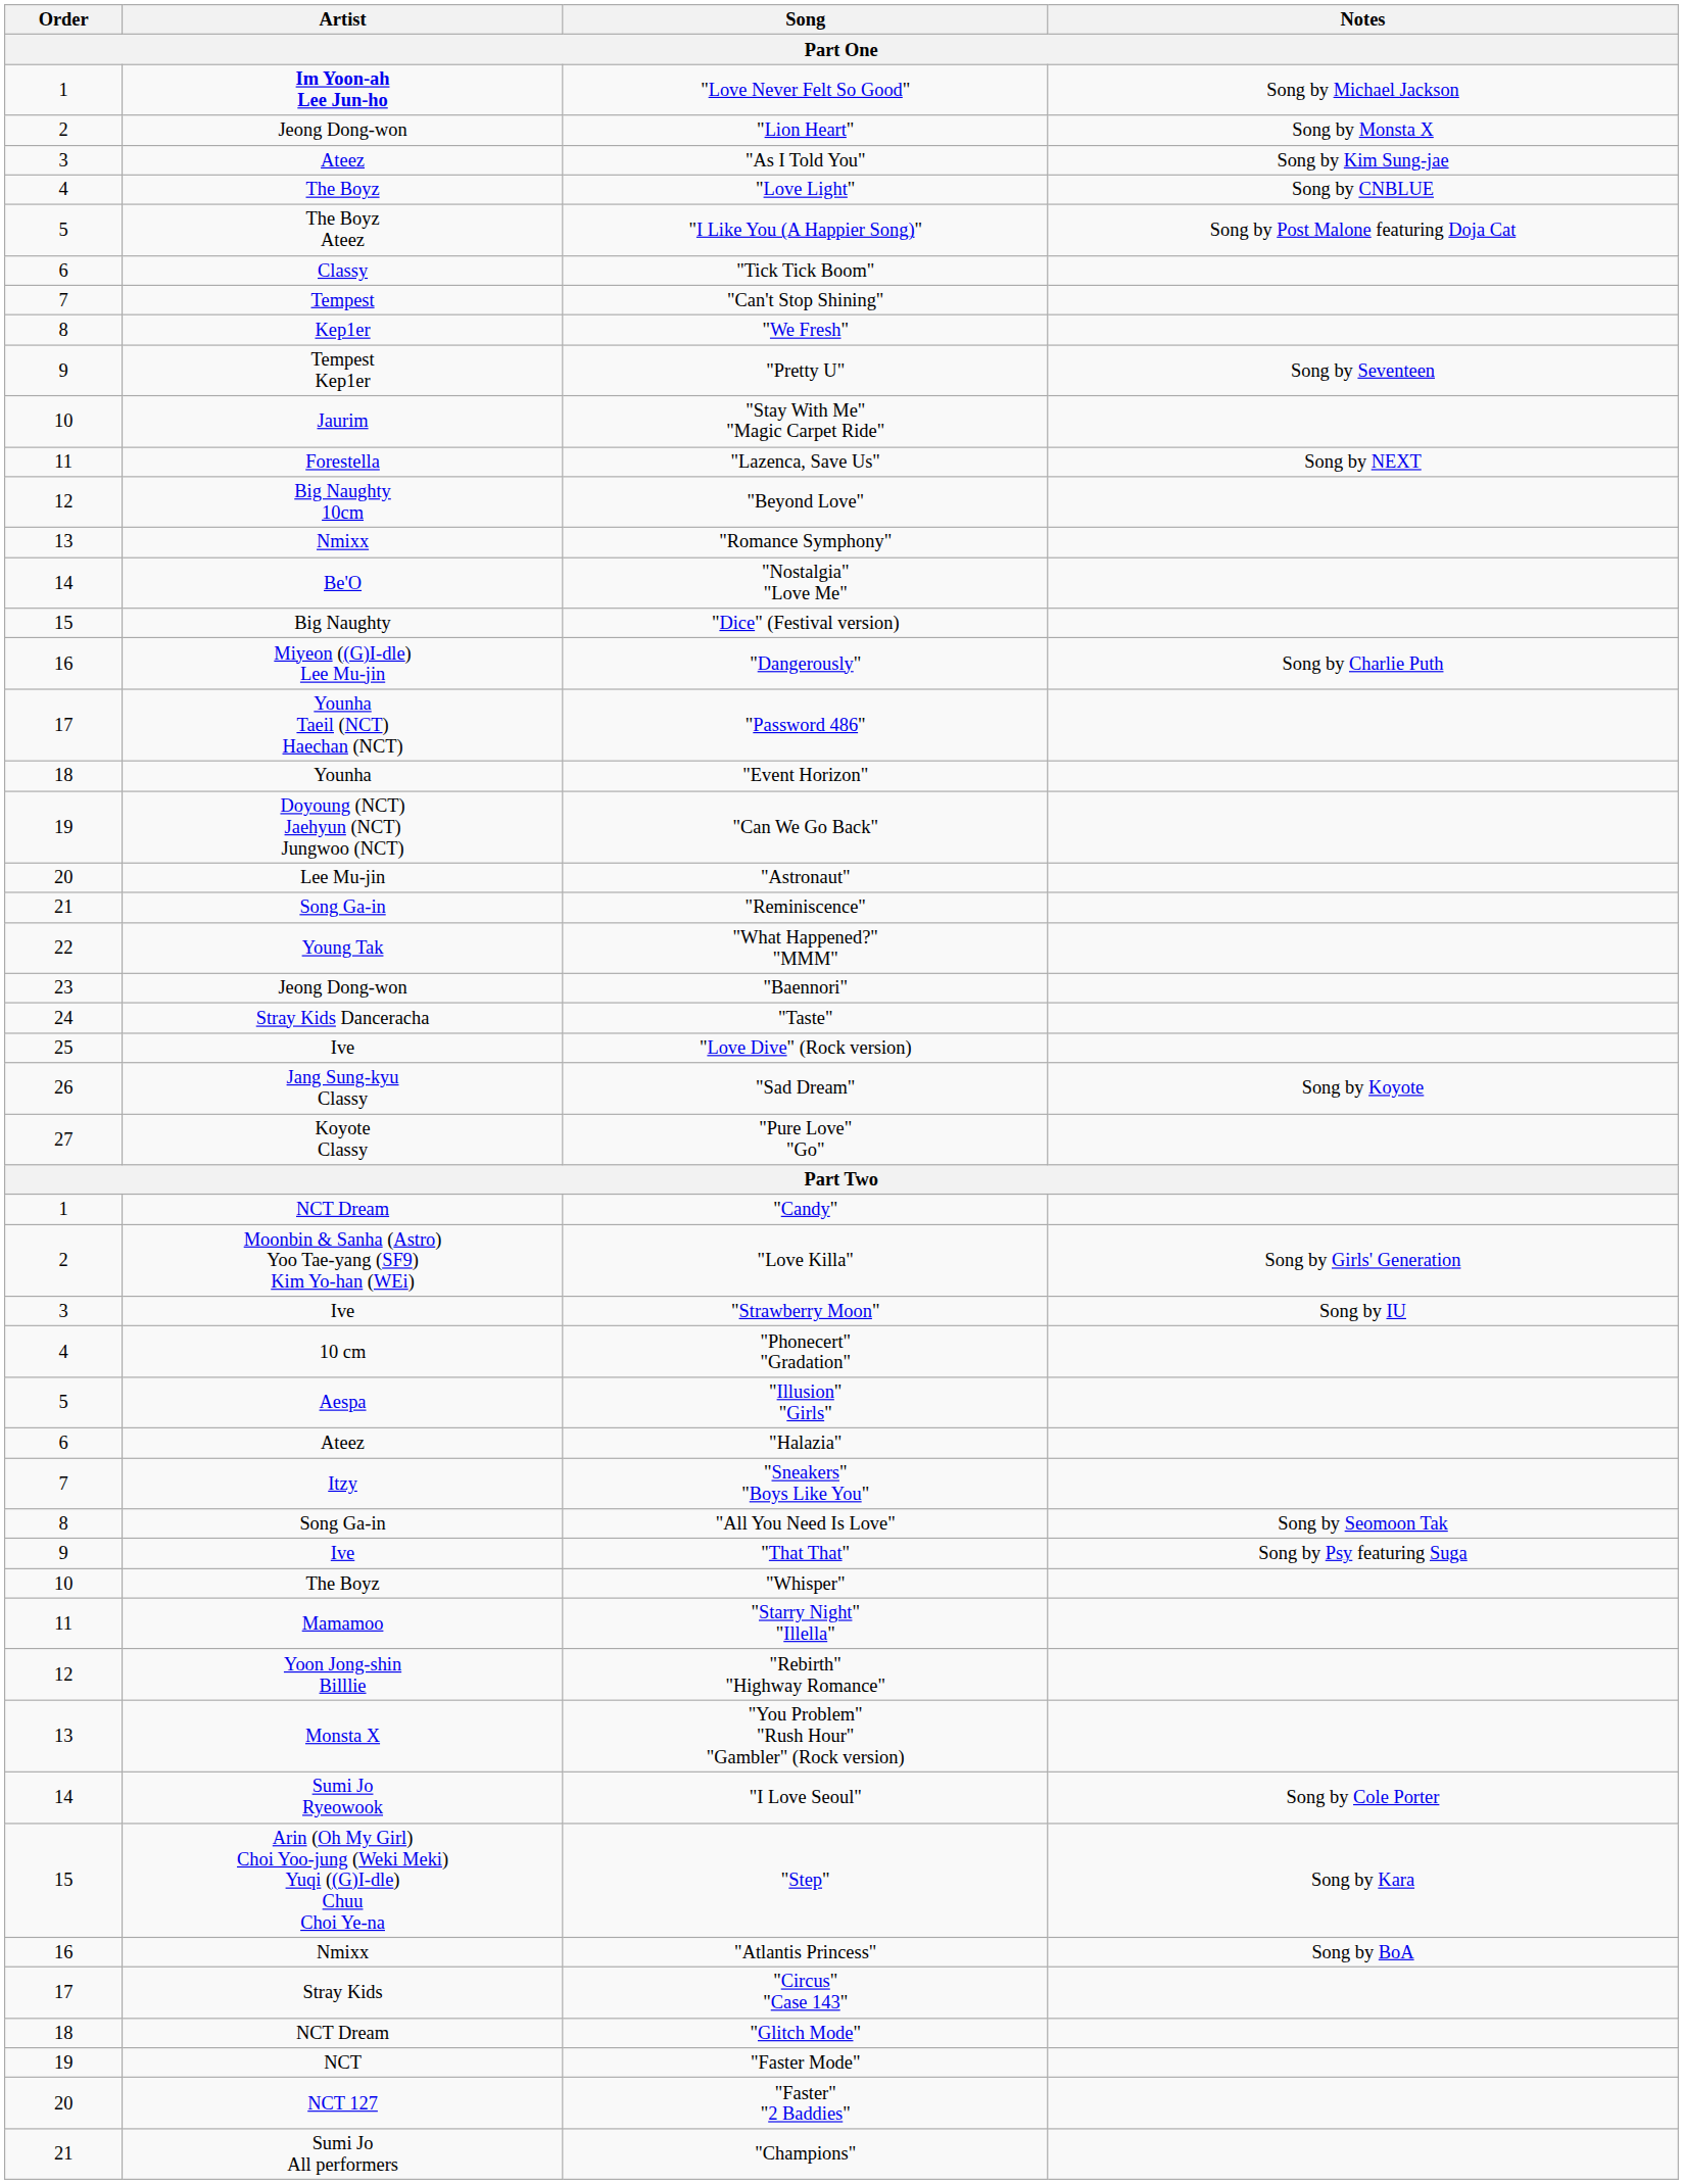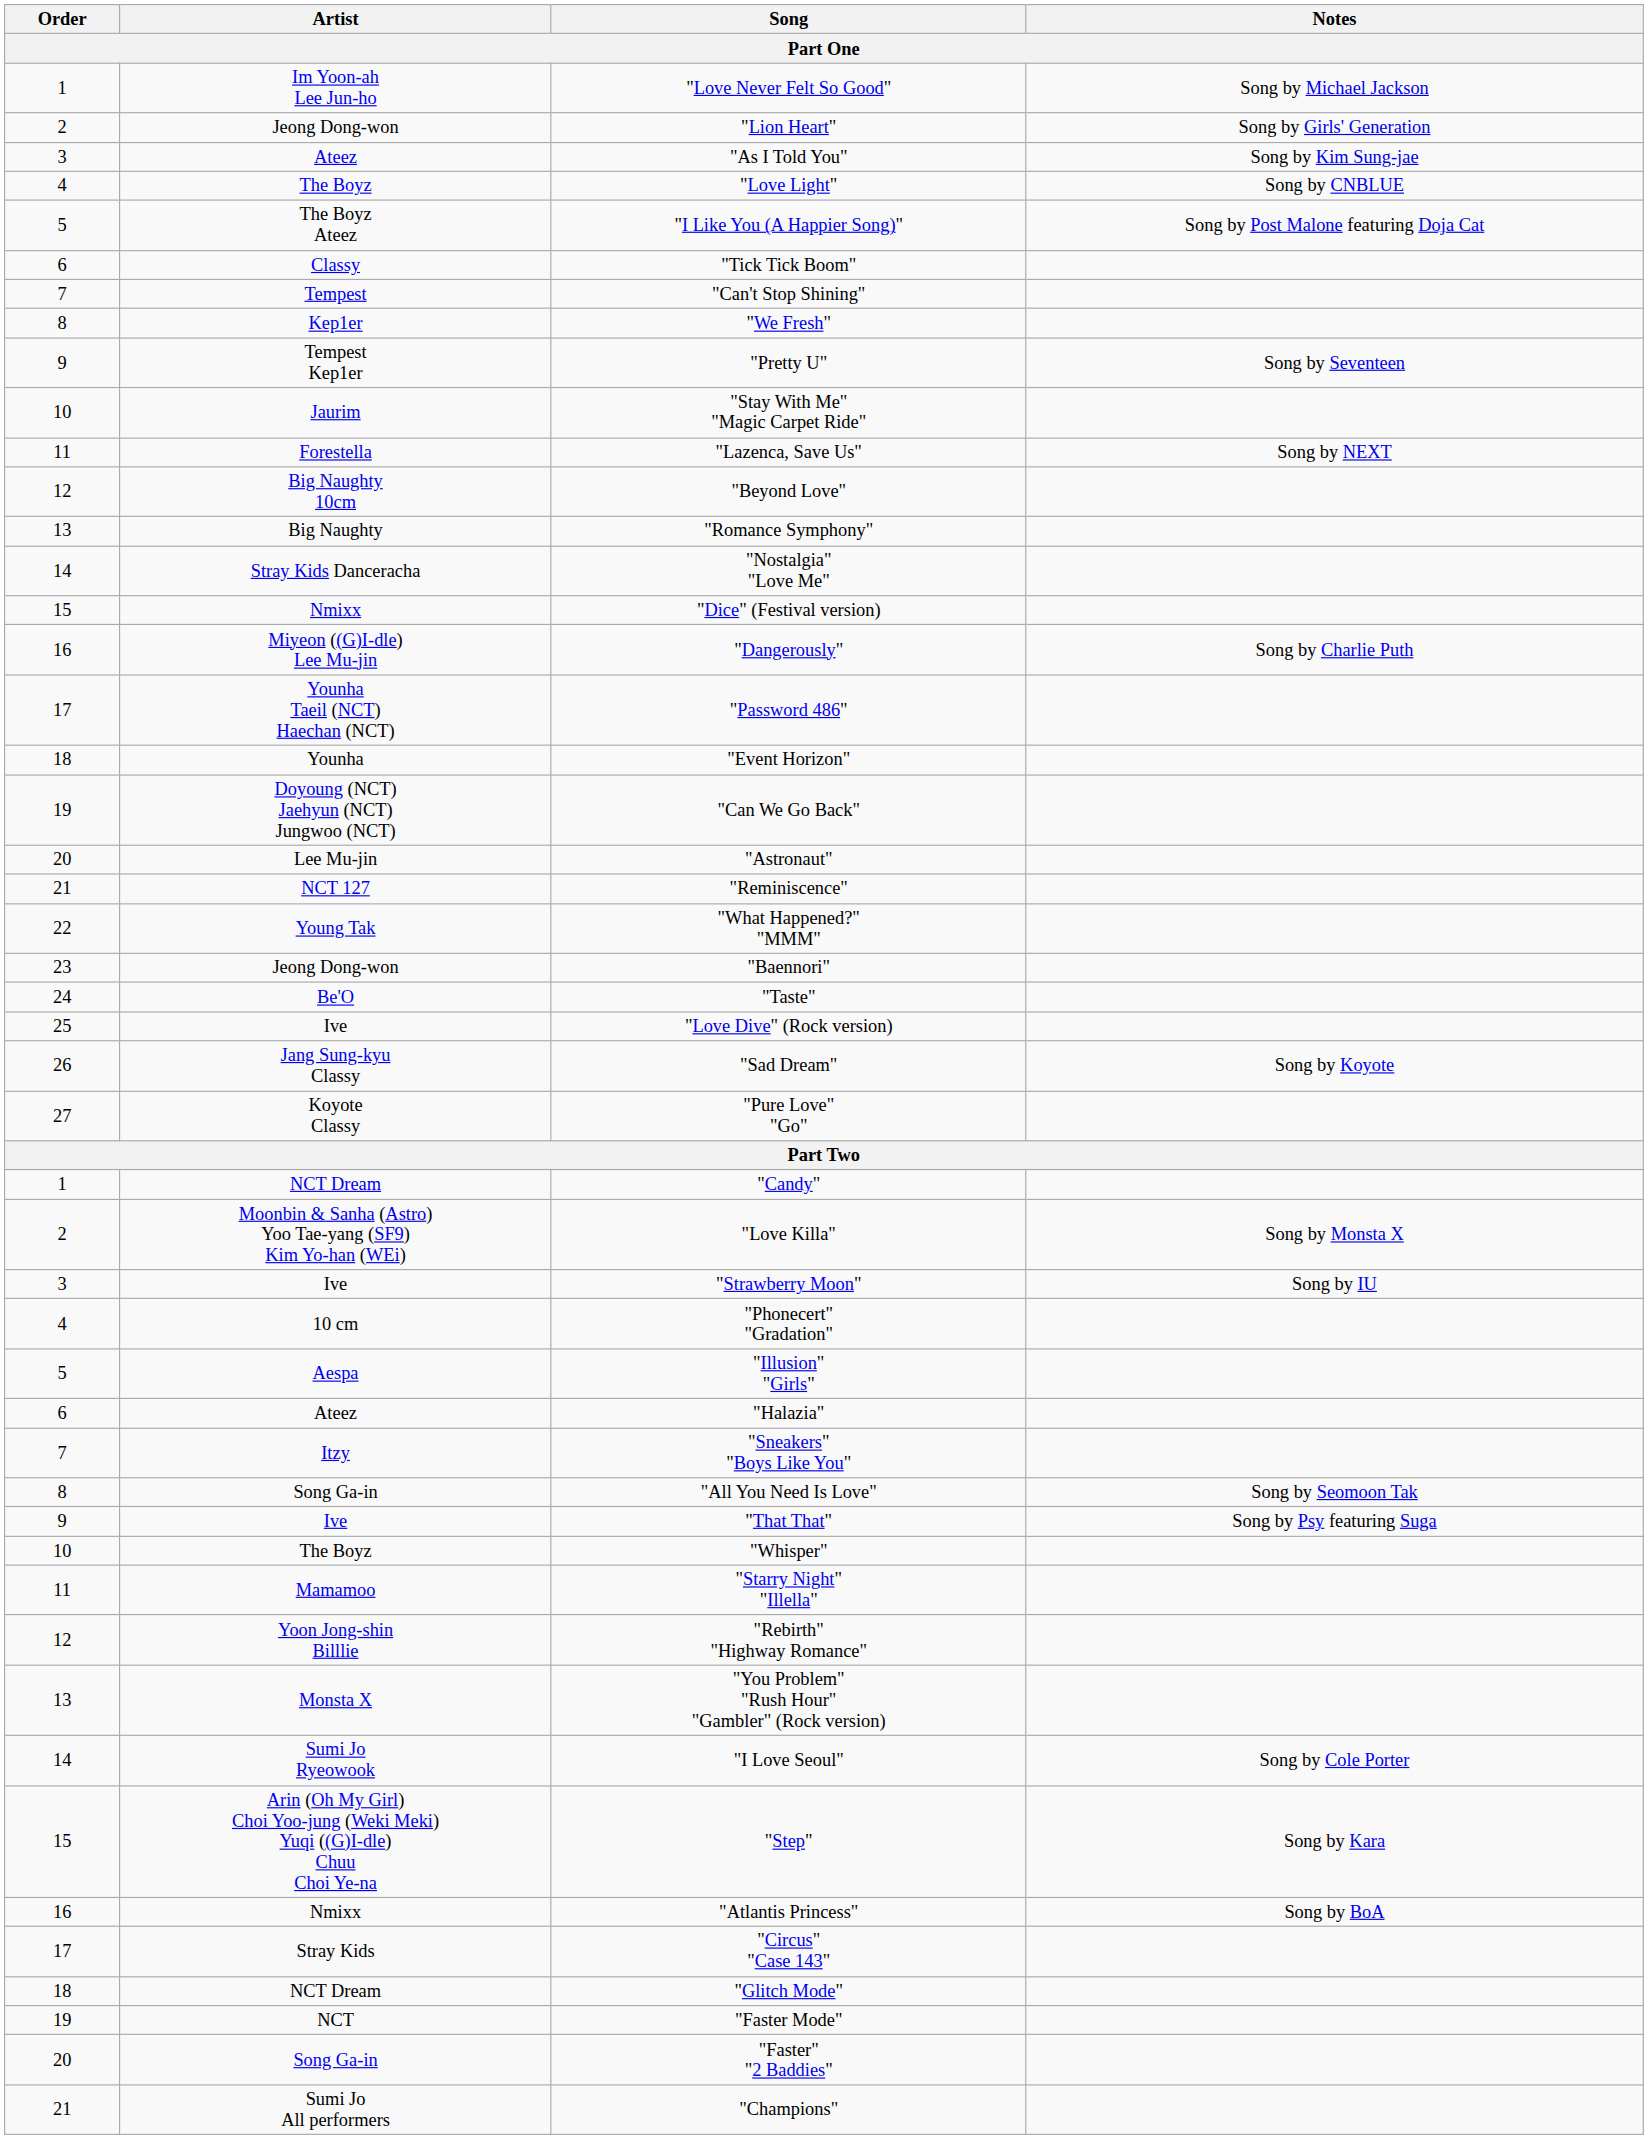 <table class="wikitable" style="text-align:center; width:90%;">
 <tr>
 <th>Order</th>
 <th>Artist</th>
 <th>Song</th>
 <th>Notes</th>
 </tr>
 <tr>
 <th colspan="4">Part One</th>
 </tr>
 <tr>
 <td>1</td>
-<td><strong><a href='#'>Im Yoon-ah</a><br><a href='#'>Lee Jun-ho</a></strong></td>
+<td><a href='#'>Im Yoon-ah</a><br><a href='#'>Lee Jun-ho</a></td>
 <td>"<a href='#'>Love Never Felt So Good</a>"</td>
 <td>Song by <a href='#'>Michael Jackson</a></td>
 </tr>
 <tr>
 <td>2</td>
 <td>Jeong Dong-won</td>
 <td>"<a href='#'>Lion Heart</a>"</td>
-<td>Song by <a href='#'>Monsta X</a></td>
+<td>Song by <a href='#'>Girls' Generation</a></td>
 </tr>
 <tr>
 <td>3</td>
 <td><a href='#'>Ateez</a></td>
 <td>"As I Told You"</td>
 <td>Song by <a href='#'>Kim Sung-jae</a></td>
 </tr>
 <tr>
 <td>4</td>
 <td><a href='#'>The Boyz</a></td>
 <td>"<a href='#'>Love Light</a>"</td>
 <td>Song by <a href='#'>CNBLUE</a></td>
 </tr>
 <tr>
 <td>5</td>
 <td>The Boyz<br>Ateez</td>
 <td>"<a href='#'>I Like You (A Happier Song)</a>"</td>
 <td>Song by <a href='#'>Post Malone</a> featuring <a href='#'>Doja Cat</a></td>
 </tr>
 <tr>
 <td>6</td>
 <td><a href='#'>Classy</a></td>
 <td>"Tick Tick Boom"</td>
 <td></td>
 </tr>
 <tr>
 <td>7</td>
 <td><a href='#'>Tempest</a></td>
 <td>"Can't Stop Shining"</td>
 <td></td>
 </tr>
 <tr>
 <td>8</td>
 <td><a href='#'>Kep1er</a></td>
 <td>"<a href='#'>We Fresh</a>"</td>
 <td></td>
 </tr>
 <tr>
 <td>9</td>
 <td>Tempest<br>Kep1er</td>
 <td>"Pretty U"</td>
 <td>Song by <a href='#'>Seventeen</a></td>
 </tr>
 <tr>
 <td>10</td>
 <td><a href='#'>Jaurim</a></td>
 <td>"Stay With Me"<br>"Magic Carpet Ride"</td>
 <td></td>
 </tr>
 <tr>
 <td>11</td>
 <td><a href='#'>Forestella</a></td>
 <td>"Lazenca, Save Us"</td>
 <td>Song by <a href='#'>NEXT</a></td>
 </tr>
 <tr>
 <td>12</td>
 <td><a href='#'>Big Naughty</a><br><a href='#'>10cm</a></td>
 <td>"Beyond Love"</td>
 <td></td>
 </tr>
 <tr>
 <td>13</td>
-<td><a href='#'>Nmixx</a></td>
+<td>Big Naughty</td>
 <td>"Romance Symphony"</td>
 <td></td>
 </tr>
 <tr>
 <td>14</td>
-<td><a href='#'>Be'O</a></td>
+<td><a href='#'>Stray Kids</a> Danceracha</td>
 <td>"Nostalgia"<br>"Love Me"</td>
 <td></td>
 </tr>
 <tr>
 <td>15</td>
-<td>Big Naughty</td>
+<td><a href='#'>Nmixx</a></td>
 <td>"<a href='#'>Dice</a>" (Festival version)</td>
 <td></td>
 </tr>
 <tr>
 <td>16</td>
 <td><a href='#'>Miyeon</a> (<a href='#'>(G)I-dle</a>)<br><a href='#'>Lee Mu-jin</a></td>
 <td>"<a href='#'>Dangerously</a>"</td>
 <td>Song by <a href='#'>Charlie Puth</a></td>
 </tr>
 <tr>
 <td>17</td>
 <td><a href='#'>Younha</a><br><a href='#'>Taeil</a> (<a href='#'>NCT</a>)<br><a href='#'>Haechan</a> (NCT)</td>
 <td>"<a href='#'>Password 486</a>"</td>
 <td></td>
 </tr>
 <tr>
 <td>18</td>
 <td>Younha</td>
 <td>"Event Horizon"</td>
 <td></td>
 </tr>
 <tr>
 <td>19</td>
 <td><a href='#'>Doyoung</a> (NCT)<br><a href='#'>Jaehyun</a> (NCT)<br>Jungwoo (NCT)</td>
 <td>"Can We Go Back"</td>
 <td></td>
 </tr>
 <tr>
 <td>20</td>
 <td>Lee Mu-jin</td>
 <td>"Astronaut"</td>
 <td></td>
 </tr>
 <tr>
 <td>21</td>
-<td><a href='#'>Song Ga-in</a></td>
+<td><a href='#'>NCT 127</a></td>
 <td>"Reminiscence"</td>
 <td></td>
 </tr>
 <tr>
 <td>22</td>
 <td><a href='#'>Young Tak</a></td>
 <td>"What Happened?"<br>"MMM"</td>
 <td></td>
 </tr>
 <tr>
 <td>23</td>
 <td>Jeong Dong-won</td>
 <td>"Baennori"</td>
 <td></td>
 </tr>
 <tr>
 <td>24</td>
-<td><a href='#'>Stray Kids</a> Danceracha</td>
+<td><a href='#'>Be'O</a></td>
 <td>"Taste"</td>
 <td></td>
 </tr>
 <tr>
 <td>25</td>
 <td>Ive</td>
 <td>"<a href='#'>Love Dive</a>" (Rock version)</td>
 <td></td>
 </tr>
 <tr>
 <td>26</td>
 <td><a href='#'>Jang Sung-kyu</a><br>Classy</td>
 <td>"Sad Dream"</td>
 <td>Song by <a href='#'>Koyote</a></td>
 </tr>
 <tr>
 <td>27</td>
 <td>Koyote<br>Classy</td>
 <td>"Pure Love"<br>"Go"</td>
 <td></td>
 </tr>
 <tr>
 <th colspan="4">Part Two</th>
 </tr>
 <tr>
 <td>1</td>
 <td><a href='#'>NCT Dream</a></td>
 <td>"<a href='#'>Candy</a>"</td>
 <td></td>
 </tr>
 <tr>
 <td>2</td>
 <td><a href='#'>Moonbin & Sanha</a> (<a href='#'>Astro</a>)<br>Yoo Tae-yang (<a href='#'>SF9</a>)<br><a href='#'>Kim Yo-han</a> (<a href='#'>WEi</a>)</td>
 <td>"Love Killa"</td>
-<td>Song by <a href='#'>Girls' Generation</a></td>
+<td>Song by <a href='#'>Monsta X</a></td>
 </tr>
 <tr>
 <td>3</td>
 <td>Ive</td>
 <td>"<a href='#'>Strawberry Moon</a>"</td>
 <td>Song by <a href='#'>IU</a></td>
 </tr>
 <tr>
 <td>4</td>
 <td>10 cm</td>
 <td>"Phonecert"<br>"Gradation"</td>
 <td></td>
 </tr>
 <tr>
 <td>5</td>
 <td><a href='#'>Aespa</a></td>
 <td>"<a href='#'>Illusion</a>"<br>"<a href='#'>Girls</a>"</td>
 <td></td>
 </tr>
 <tr>
 <td>6</td>
 <td>Ateez</td>
 <td>"Halazia"</td>
 <td></td>
 </tr>
 <tr>
 <td>7</td>
 <td><a href='#'>Itzy</a></td>
 <td>"<a href='#'>Sneakers</a>"<br>"<a href='#'>Boys Like You</a>"</td>
 <td></td>
 </tr>
 <tr>
 <td>8</td>
 <td>Song Ga-in</td>
 <td>"All You Need Is Love"</td>
 <td>Song by <a href='#'>Seomoon Tak</a></td>
 </tr>
 <tr>
 <td>9</td>
 <td><a href='#'>Ive</a></td>
 <td>"<a href='#'>That That</a>"</td>
 <td>Song by <a href='#'>Psy</a> featuring <a href='#'>Suga</a></td>
 </tr>
 <tr>
 <td>10</td>
 <td>The Boyz</td>
 <td>"Whisper"</td>
 <td></td>
 </tr>
 <tr>
 <td>11</td>
 <td><a href='#'>Mamamoo</a></td>
 <td>"<a href='#'>Starry Night</a>"<br>"<a href='#'>Illella</a>"</td>
 <td></td>
 </tr>
 <tr>
 <td>12</td>
 <td><a href='#'>Yoon Jong-shin</a><br><a href='#'>Billlie</a></td>
 <td>"Rebirth"<br>"Highway Romance"</td>
 <td></td>
 </tr>
 <tr>
 <td>13</td>
 <td><a href='#'>Monsta X</a></td>
 <td>"You Problem"<br>"Rush Hour"<br>"Gambler" (Rock version)</td>
 <td></td>
 </tr>
 <tr>
 <td>14</td>
 <td><a href='#'>Sumi Jo</a><br><a href='#'>Ryeowook</a></td>
 <td>"I Love Seoul"</td>
 <td>Song by <a href='#'>Cole Porter</a></td>
 </tr>
 <tr>
 <td>15</td>
 <td><a href='#'>Arin</a> (<a href='#'>Oh My Girl</a>)<br><a href='#'>Choi Yoo-jung</a> (<a href='#'>Weki Meki</a>)<br><a href='#'>Yuqi</a> (<a href='#'>(G)I-dle</a>)<br><a href='#'>Chuu</a><br><a href='#'>Choi Ye-na</a></td>
 <td>"<a href='#'>Step</a>"</td>
 <td>Song by <a href='#'>Kara</a></td>
 </tr>
 <tr>
 <td>16</td>
 <td>Nmixx</td>
 <td>"Atlantis Princess"</td>
 <td>Song by <a href='#'>BoA</a></td>
 </tr>
 <tr>
 <td>17</td>
 <td>Stray Kids</td>
 <td>"<a href='#'>Circus</a>"<br>"<a href='#'>Case 143</a>"</td>
 <td></td>
 </tr>
 <tr>
 <td>18</td>
 <td>NCT Dream</td>
 <td>"<a href='#'>Glitch Mode</a>"</td>
 <td></td>
 </tr>
 <tr>
 <td>19</td>
 <td>NCT</td>
 <td>"Faster Mode"</td>
 <td></td>
 </tr>
 <tr>
 <td>20</td>
-<td><a href='#'>NCT 127</a></td>
+<td><a href='#'>Song Ga-in</a></td>
 <td>"Faster"<br>"<a href='#'>2 Baddies</a>"</td>
 <td></td>
 </tr>
 <tr>
 <td>21</td>
 <td>Sumi Jo<br>All performers</td>
 <td>"Champions"</td>
 <td></td>
 </tr>
 </table>
